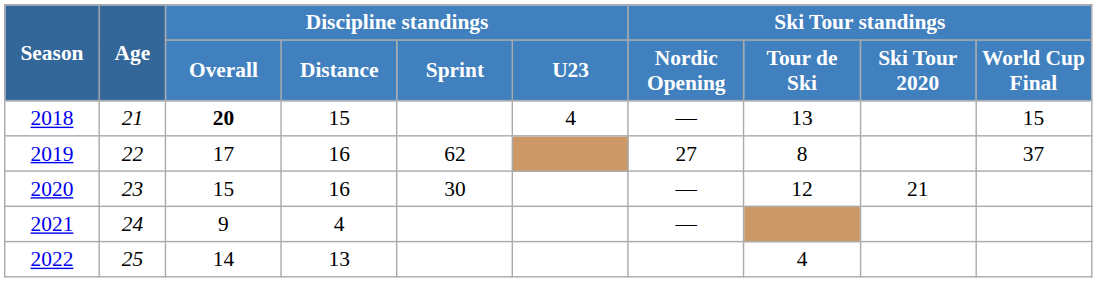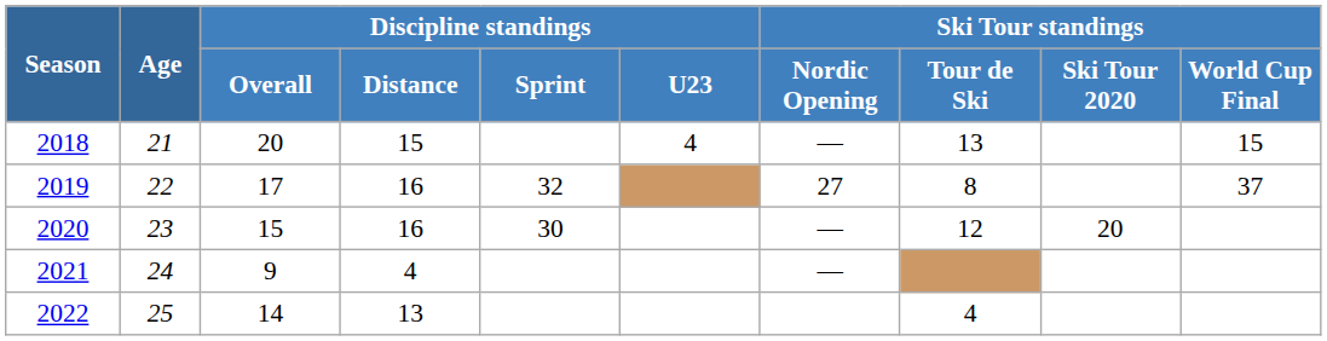 <table class="wikitable" style="font-size:95%; text-align:center; border:grey solid 1px; border-collapse:collapse; background:#ffffff;">
 <tr>
 <th style="background-color:#369; color:white; width:60px;" rowspan="2"> Season </th>
 <th style="background-color:#369; color:white; width:40px;" rowspan="2"> Age </th>
 <th style="background-color:#4180be; color:white;" colspan="4">Discipline standings</th>
 <th style="background-color:#4180be; color:white;" colspan="4">Ski Tour standings</th>
 </tr>
 <tr>
 <th style="background-color:#4180be; color:white; width:75px;">Overall</th>
 <th style="background-color:#4180be; color:white; width:75px;">Distance</th>
 <th style="background-color:#4180be; color:white; width:75px;">Sprint</th>
 <th style="background-color:#4180be; color:white; width:75px;">U23</th>
 <th style="background-color:#4180be; color:white; width:75px;">Nordic<br>Opening</th>
 <th style="background-color:#4180be; color:white; width:75px;">Tour de<br>Ski</th>
 <th style="background-color:#4180be; color:white; width:75px;">Ski Tour<br>2020</th>
 <th style="background-color:#4180be; color:white; width:75px;">World Cup<br>Final</th>
 </tr>
 <tr>
 <td><a href='#'>2018</a></td>
 <td><em>21</em></td>
-<td><strong>20</strong></td>
+<td>20</td>
 <td>15</td>
 <td></td>
 <td>4</td>
 <td>—</td>
 <td>13</td>
 <td></td>
 <td>15</td>
 </tr>
 <tr>
 <td><a href='#'>2019</a></td>
 <td><em>22</em></td>
 <td>17</td>
 <td>16</td>
-<td>62</td>
+<td>32</td>
 <td style="background:#c96;"></td>
 <td>27</td>
 <td>8</td>
 <td></td>
 <td>37</td>
 </tr>
 <tr>
 <td><a href='#'>2020</a></td>
 <td><em>23</em></td>
 <td>15</td>
 <td>16</td>
 <td>30</td>
 <td></td>
 <td>—</td>
 <td>12</td>
-<td>21</td>
+<td>20</td>
 <td></td>
 </tr>
 <tr>
 <td><a href='#'>2021</a></td>
 <td><em>24</em></td>
 <td>9</td>
 <td>4</td>
 <td></td>
 <td></td>
 <td>—</td>
 <td style="background:#c96;"></td>
 <td></td>
 <td></td>
 </tr>
 <tr>
 <td><a href='#'>2022</a></td>
 <td><em>25</em></td>
 <td>14</td>
 <td>13</td>
 <td></td>
 <td></td>
 <td></td>
 <td>4</td>
 <td></td>
 <td></td>
 </tr>
 </table>
